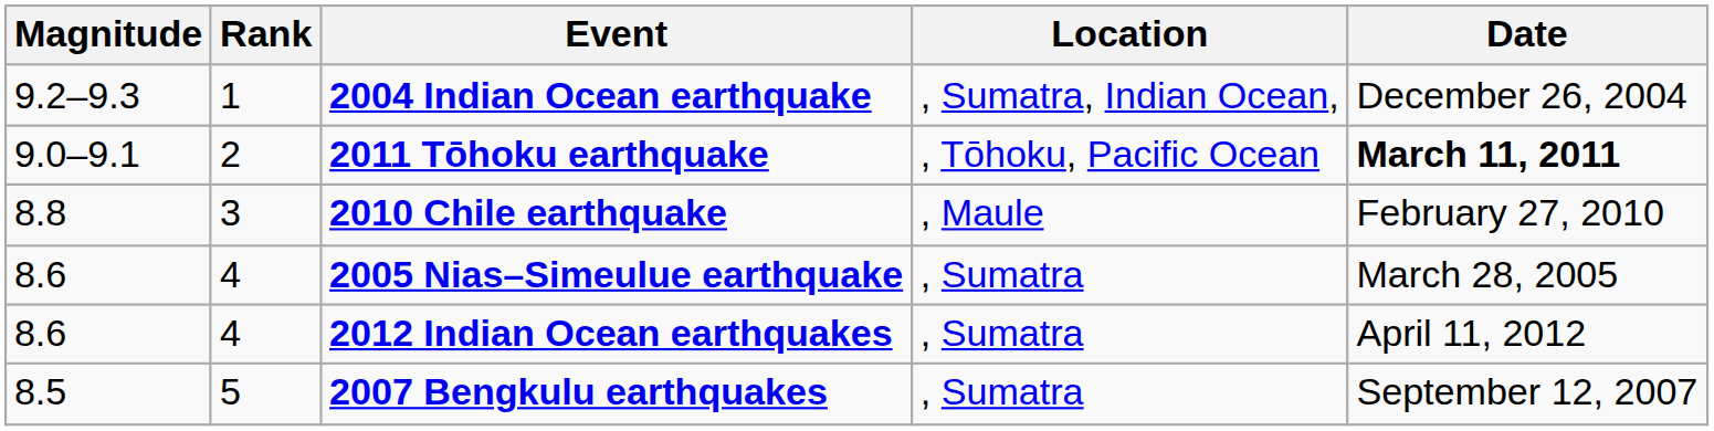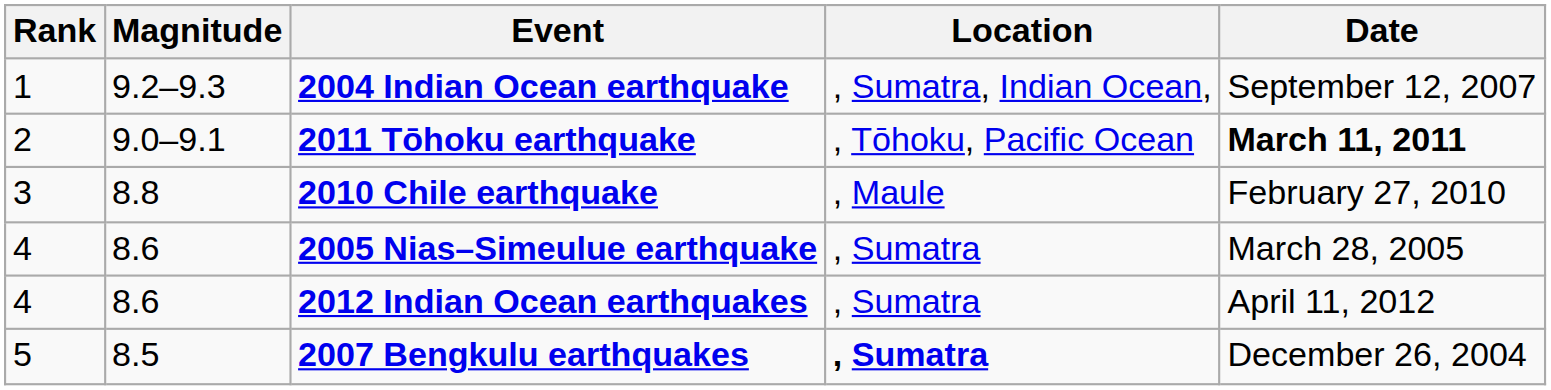 <table class="sortable wikitable" style="font-size:100%">
 <tr>
+<th>Rank</th>
 <th>Magnitude</th>
-<th>Rank</th>
 <th>Event</th>
 <th>Location</th>
 <th>Date</th>
 </tr>
 <tr>
+<td>1</td>
 <td>9.2–9.3</td>
-<td>1</td>
 <td><strong><a href='#'>2004 Indian Ocean earthquake</a></strong></td>
 <td>, <a href='#'>Sumatra</a>, <a href='#'>Indian Ocean</a>,</td>
-<td>December 26, 2004</td>
+<td>September 12, 2007</td>
 </tr>
 <tr>
+<td>2</td>
 <td>9.0–9.1</td>
-<td>2</td>
 <td><strong><a href='#'>2011 Tōhoku earthquake</a></strong></td>
 <td>, <a href='#'>Tōhoku</a>, <a href='#'>Pacific Ocean</a></td>
 <td><strong>March 11, 2011</strong></td>
 </tr>
 <tr>
+<td>3</td>
 <td>8.8</td>
-<td>3</td>
 <td><strong><a href='#'>2010 Chile earthquake</a></strong></td>
 <td>, <a href='#'>Maule</a></td>
 <td>February 27, 2010</td>
 </tr>
 <tr>
+<td>4</td>
 <td>8.6</td>
-<td>4</td>
 <td><strong><a href='#'>2005 Nias–Simeulue earthquake</a></strong></td>
 <td>, <a href='#'>Sumatra</a></td>
 <td>March 28, 2005</td>
 </tr>
 <tr>
+<td>4</td>
 <td>8.6</td>
-<td>4</td>
 <td><strong><a href='#'>2012 Indian Ocean earthquakes</a></strong></td>
 <td>, <a href='#'>Sumatra</a></td>
 <td>April 11, 2012</td>
 </tr>
 <tr>
+<td>5</td>
 <td>8.5</td>
-<td>5</td>
 <td><strong><a href='#'>2007 Bengkulu earthquakes</a></strong></td>
-<td>, <a href='#'>Sumatra</a></td>
-<td>September 12, 2007</td>
+<td><strong>, <a href='#'>Sumatra</a></strong></td>
+<td>December 26, 2004</td>
 </tr>
 </table>
